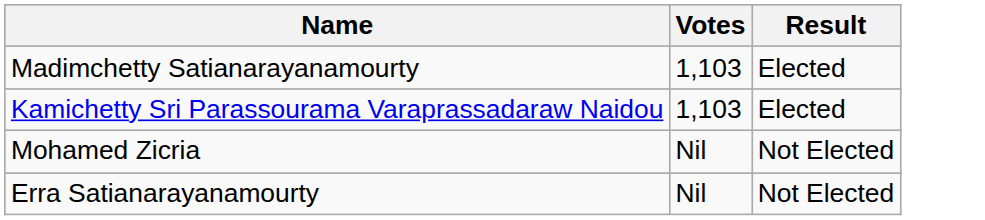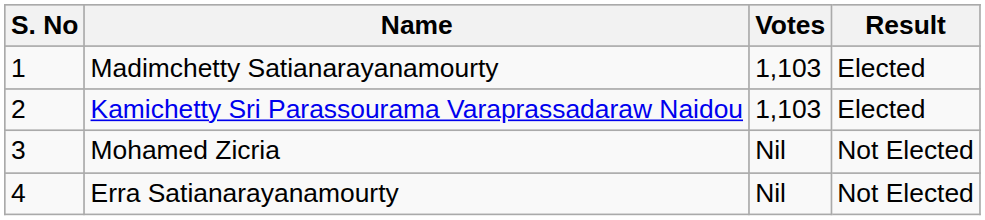 <table class="wikitable sortable">
 <tr>
+<th>S. No</th>
 <th>Name</th>
 <th>Votes</th>
 <th>Result</th>
 </tr>
 <tr>
+<td>1</td>
 <td>Madimchetty Satianarayanamourty</td>
 <td>1,103</td>
 <td>Elected</td>
 </tr>
 <tr>
+<td>2</td>
 <td><a href='#'>Kamichetty Sri Parassourama Varaprassadaraw Naidou</a></td>
 <td>1,103</td>
 <td>Elected</td>
 </tr>
 <tr>
+<td>3</td>
 <td>Mohamed Zicria</td>
 <td>Nil</td>
 <td>Not Elected</td>
 </tr>
 <tr>
+<td>4</td>
 <td>Erra Satianarayanamourty</td>
 <td>Nil</td>
 <td>Not Elected</td>
 </tr>
 </table>
